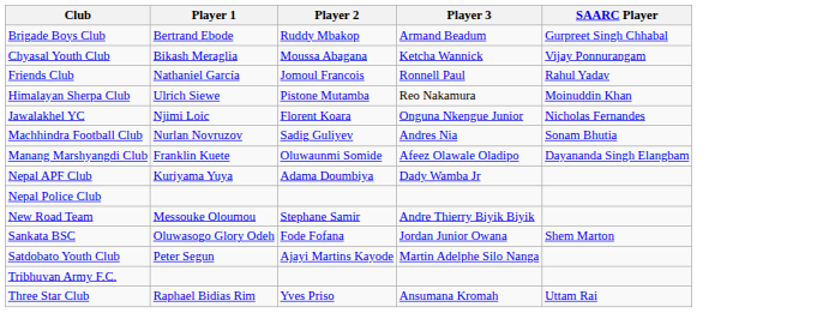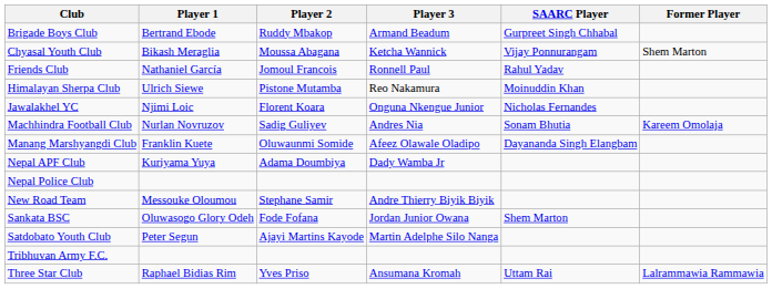 <table class="wikitable">
 <tr>
 <th>Club</th>
 <th>Player 1</th>
 <th>Player 2</th>
 <th>Player 3</th>
 <th><a href='#'>SAARC</a> Player</th>
+<th>Former Player</th>
 </tr>
 <tr>
 <td><a href='#'>Brigade Boys Club</a></td>
 <td> <a href='#'>Bertrand Ebode</a></td>
 <td> <a href='#'>Ruddy Mbakop</a></td>
 <td> <a href='#'>Armand Beadum</a></td>
 <td> <a href='#'>Gurpreet Singh Chhabal</a></td>
+<td></td>
 </tr>
 <tr>
 <td><a href='#'>Chyasal Youth Club</a></td>
 <td> <a href='#'>Bikash Meraglia</a></td>
 <td> <a href='#'>Moussa Abagana</a></td>
 <td> <a href='#'>Ketcha Wannick</a></td>
 <td> <a href='#'>Vijay Ponnurangam</a></td>
+<td> Shem Marton</td>
 </tr>
 <tr>
 <td><a href='#'>Friends Club</a></td>
 <td> <a href='#'>Nathaniel García</a></td>
 <td> <a href='#'>Jomoul Francois</a></td>
 <td> <a href='#'>Ronnell Paul</a></td>
 <td> <a href='#'>Rahul Yadav</a></td>
+<td></td>
 </tr>
 <tr>
 <td><a href='#'>Himalayan Sherpa Club</a></td>
 <td> <a href='#'>Ulrich Siewe</a></td>
 <td> <a href='#'>Pistone Mutamba</a></td>
 <td> Reo Nakamura</td>
 <td> <a href='#'>Moinuddin Khan</a></td>
+<td></td>
 </tr>
 <tr>
 <td><a href='#'>Jawalakhel YC</a></td>
 <td> <a href='#'>Njimi Loic</a></td>
 <td> <a href='#'>Florent Koara</a></td>
 <td> <a href='#'>Onguna Nkengue Junior</a></td>
 <td> <a href='#'>Nicholas Fernandes</a></td>
+<td></td>
 </tr>
 <tr>
 <td><a href='#'>Machhindra Football Club</a></td>
 <td> <a href='#'>Nurlan Novruzov</a></td>
 <td> <a href='#'>Sadig Guliyev</a></td>
 <td> <a href='#'>Andres Nia</a></td>
 <td> <a href='#'>Sonam Bhutia</a></td>
+<td> <a href='#'>Kareem Omolaja</a></td>
 </tr>
 <tr>
 <td><a href='#'>Manang Marshyangdi Club</a></td>
 <td> <a href='#'>Franklin Kuete</a></td>
 <td> <a href='#'>Oluwaunmi Somide</a></td>
 <td> <a href='#'>Afeez Olawale Oladipo</a></td>
 <td> <a href='#'>Dayananda Singh Elangbam</a></td>
+<td></td>
 </tr>
 <tr>
 <td><a href='#'>Nepal APF Club</a></td>
 <td> <a href='#'>Kuriyama Yuya</a></td>
 <td> <a href='#'>Adama Doumbiya</a></td>
 <td> <a href='#'>Dady Wamba Jr</a></td>
 <td></td>
+<td></td>
 </tr>
 <tr>
 <td><a href='#'>Nepal Police Club</a></td>
+<td></td>
 <td></td>
 <td></td>
 <td></td>
 <td></td>
 </tr>
 <tr>
 <td><a href='#'>New Road Team</a></td>
 <td> <a href='#'>Messouke Oloumou</a></td>
 <td> <a href='#'>Stephane Samir</a></td>
 <td> <a href='#'>Andre Thierry Biyik Biyik</a></td>
 <td></td>
+<td></td>
 </tr>
 <tr>
 <td><a href='#'>Sankata BSC</a></td>
 <td> <a href='#'>Oluwasogo Glory Odeh</a></td>
 <td> <a href='#'>Fode Fofana</a></td>
 <td> <a href='#'>Jordan Junior Owana</a></td>
 <td> <a href='#'>Shem Marton</a></td>
+<td></td>
 </tr>
 <tr>
 <td><a href='#'>Satdobato Youth Club</a></td>
 <td> <a href='#'>Peter Segun</a></td>
 <td> <a href='#'>Ajayi Martins Kayode</a></td>
 <td> <a href='#'>Martin Adelphe Silo Nanga</a></td>
 <td></td>
+<td></td>
 </tr>
 <tr>
 <td><a href='#'>Tribhuvan Army F.C.</a></td>
+<td></td>
 <td></td>
 <td></td>
 <td></td>
 <td></td>
 </tr>
 <tr>
 <td><a href='#'>Three Star Club</a></td>
 <td> <a href='#'>Raphael Bidias Rim</a></td>
 <td> <a href='#'>Yves Priso</a></td>
 <td> <a href='#'>Ansumana Kromah</a></td>
 <td> <a href='#'>Uttam Rai</a></td>
+<td> <a href='#'>Lalrammawia Rammawia</a></td>
 </tr>
 </table>
